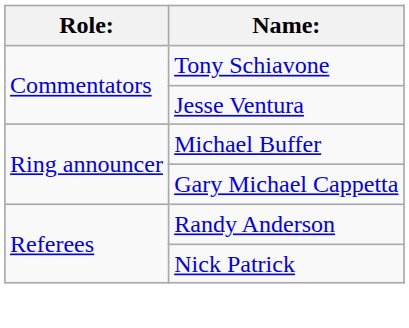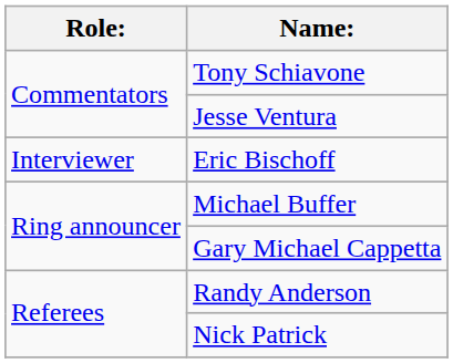 <table class=wikitable style="font-size:90%; margin: 0.5em 0 0.5em 1em; float: right; clear: right;">
 <tr>
 <th>Role:</th>
 <th>Name:</th>
 </tr>
 <tr>
 <td rowspan=2><a href='#'>Commentators</a></td>
 <td><a href='#'>Tony Schiavone</a></td>
 </tr>
 <tr>
 <td><a href='#'>Jesse Ventura</a></td>
+</tr>
+<tr>
+<td><a href='#'>Interviewer</a></td>
+<td><a href='#'>Eric Bischoff</a></td>
 </tr>
 <tr>
 <td rowspan=2><a href='#'>Ring announcer</a></td>
 <td><a href='#'>Michael Buffer</a></td>
 </tr>
 <tr>
 <td><a href='#'>Gary Michael Cappetta</a></td>
 </tr>
 <tr>
 <td rowspan=2><a href='#'>Referees</a></td>
 <td><a href='#'>Randy Anderson</a></td>
 </tr>
 <tr>
 <td><a href='#'>Nick Patrick</a></td>
 </tr>
 </table>
